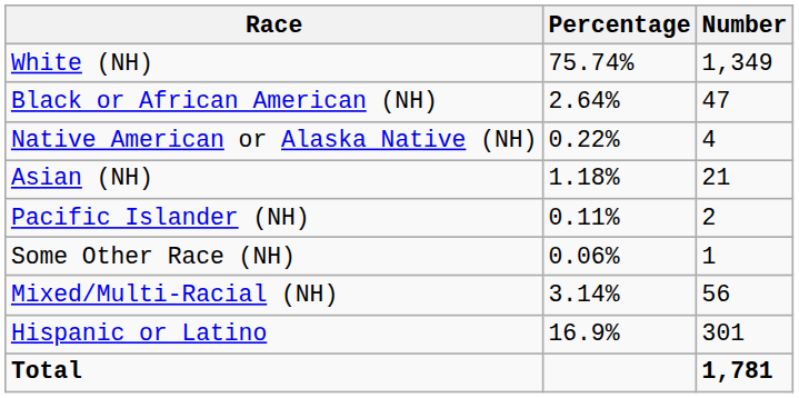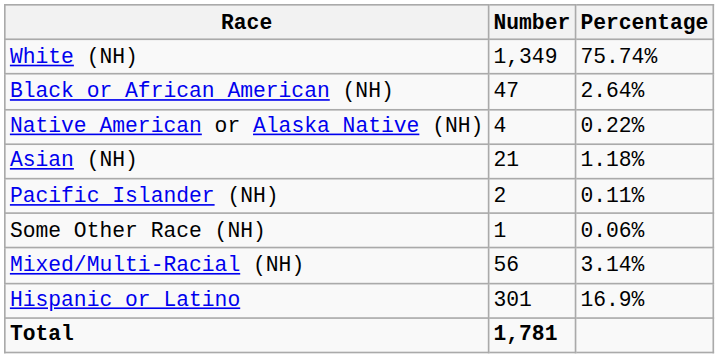 <table class="wikitable">
 <tr>
 <th>Race</th>
+<th>Number</th>
 <th>Percentage</th>
-<th>Number</th>
 </tr>
 <tr>
 <td><a href='#'>White</a> (NH)</td>
+<td>1,349</td>
 <td>75.74%</td>
-<td>1,349</td>
 </tr>
 <tr>
 <td><a href='#'>Black or African American</a> (NH)</td>
+<td>47</td>
 <td>2.64%</td>
-<td>47</td>
 </tr>
 <tr>
 <td><a href='#'>Native American</a> or <a href='#'>Alaska Native</a> (NH)</td>
+<td>4</td>
 <td>0.22%</td>
-<td>4</td>
 </tr>
 <tr>
 <td><a href='#'>Asian</a> (NH)</td>
+<td>21</td>
 <td>1.18%</td>
-<td>21</td>
 </tr>
 <tr>
 <td><a href='#'>Pacific Islander</a> (NH)</td>
+<td>2</td>
 <td>0.11%</td>
-<td>2</td>
 </tr>
 <tr>
 <td>Some Other Race (NH)</td>
+<td>1</td>
 <td>0.06%</td>
-<td>1</td>
 </tr>
 <tr>
 <td><a href='#'>Mixed/Multi-Racial</a> (NH)</td>
+<td>56</td>
 <td>3.14%</td>
-<td>56</td>
 </tr>
 <tr>
 <td><a href='#'>Hispanic or Latino</a></td>
+<td>301</td>
 <td>16.9%</td>
-<td>301</td>
 </tr>
 <tr>
 <td><strong>Total</strong></td>
+<td><strong>1,781</strong></td>
 <td></td>
-<td><strong>1,781</strong></td>
 </tr>
 </table>
